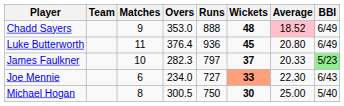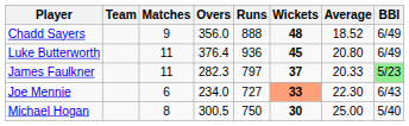 <table class="wikitable" style="text-align:center;">
 <tr>
 <th>Player</th>
 <th>Team</th>
 <th>Matches</th>
 <th>Overs</th>
 <th>Runs</th>
 <th>Wickets</th>
 <th>Average</th>
 <th>BBI</th>
 </tr>
 <tr>
 <td style="text-align:left"><a href='#'>Chadd Sayers</a></td>
 <td style="text-align:left"></td>
 <td>9</td>
-<td>353.0</td>
+<td>356.0</td>
 <td>888</td>
 <td><strong>48</strong></td>
-<td style="background: pink;">18.52</td>
+<td>18.52</td>
 <td>6/49</td>
 </tr>
 <tr>
 <td style="text-align:left"><a href='#'>Luke Butterworth</a></td>
 <td style="text-align:left"></td>
 <td>11</td>
 <td>376.4</td>
 <td>936</td>
 <td><strong>45</strong></td>
 <td>20.80</td>
 <td>6/49</td>
 </tr>
 <tr>
 <td style="text-align:left"><a href='#'>James Faulkner</a></td>
 <td style="text-align:left"></td>
-<td>10</td>
+<td>11</td>
 <td>282.3</td>
 <td>797</td>
 <td><strong>37</strong></td>
 <td>20.33</td>
 <td style="background: lightgreen;">5/23</td>
 </tr>
 <tr>
 <td style="text-align:left"><a href='#'>Joe Mennie</a></td>
 <td style="text-align:left"></td>
 <td>6</td>
 <td>234.0</td>
 <td>727</td>
 <td style="background: lightsalmon;"><strong>33</strong></td>
 <td>22.30</td>
 <td>6/43</td>
 </tr>
 <tr>
 <td style="text-align:left"><a href='#'>Michael Hogan</a></td>
 <td style="text-align:left"></td>
 <td>8</td>
 <td>300.5</td>
 <td>750</td>
 <td><strong>30</strong></td>
 <td>25.00</td>
 <td>5/40</td>
 </tr>
 </table>
